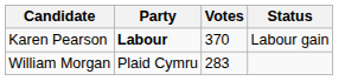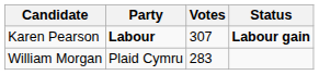 <table class="wikitable sortable">
 <tr>
 <th>Candidate</th>
 <th>Party</th>
 <th>Votes</th>
 <th>Status</th>
 </tr>
 <tr>
 <td>Karen Pearson</td>
 <td><strong>Labour</strong></td>
-<td>370</td>
-<td>Labour gain</td>
+<td>307</td>
+<td><strong>Labour gain</strong></td>
 </tr>
 <tr>
 <td>William Morgan</td>
 <td>Plaid Cymru</td>
 <td>283</td>
 <td></td>
 </tr>
 </table>
